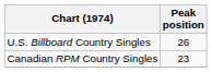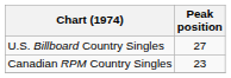 <table class="wikitable">
 <tr>
 <th align="left">Chart (1974)</th>
 <th align="center">Peak<br>position</th>
 </tr>
 <tr>
 <td align="left">U.S. <em>Billboard</em> Country Singles</td>
-<td align="center">26</td>
+<td align="center">27</td>
 </tr>
 <tr>
 <td>Canadian <em>RPM</em> Country Singles</td>
 <td align="center">23</td>
 </tr>
 <tr>
 </tr>
 </table>
